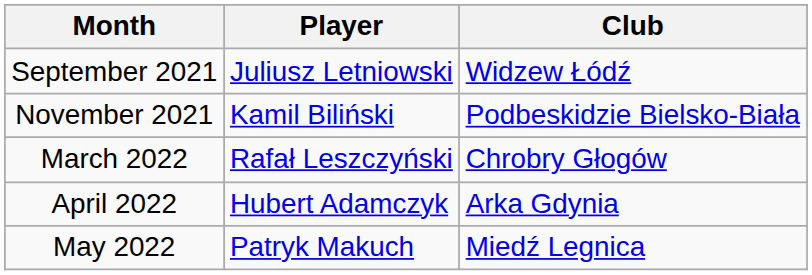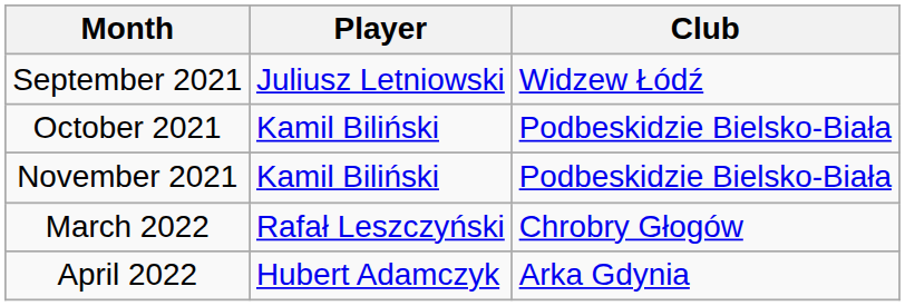 <table class="wikitable" style="text-align:center">
 <tr>
 <th>Month</th>
 <th>Player</th>
 <th>Club</th>
 </tr>
 <tr>
 <td>September 2021</td>
 <td align="left"> <a href='#'>Juliusz Letniowski</a></td>
 <td align="left"><a href='#'>Widzew Łódź</a></td>
+</tr>
+<tr>
+<td>October 2021</td>
+<td align="left"> <a href='#'>Kamil Biliński</a></td>
+<td align="left"><a href='#'>Podbeskidzie Bielsko-Biała</a></td>
 </tr>
 <tr>
 <td>November 2021</td>
 <td align="left"> <a href='#'>Kamil Biliński</a></td>
 <td align="left"><a href='#'>Podbeskidzie Bielsko-Biała</a></td>
 </tr>
 <tr>
 <td>March 2022</td>
 <td align="left"> <a href='#'>Rafał Leszczyński</a></td>
 <td align="left"><a href='#'>Chrobry Głogów</a></td>
 </tr>
 <tr>
 <td>April 2022</td>
 <td align="left"> <a href='#'>Hubert Adamczyk</a></td>
 <td align="left"><a href='#'>Arka Gdynia</a></td>
 </tr>
-<tr>
-<td>May 2022</td>
-<td align="left"> <a href='#'>Patryk Makuch</a></td>
-<td align="left"><a href='#'>Miedź Legnica</a></td>
-</tr>
 </table>
